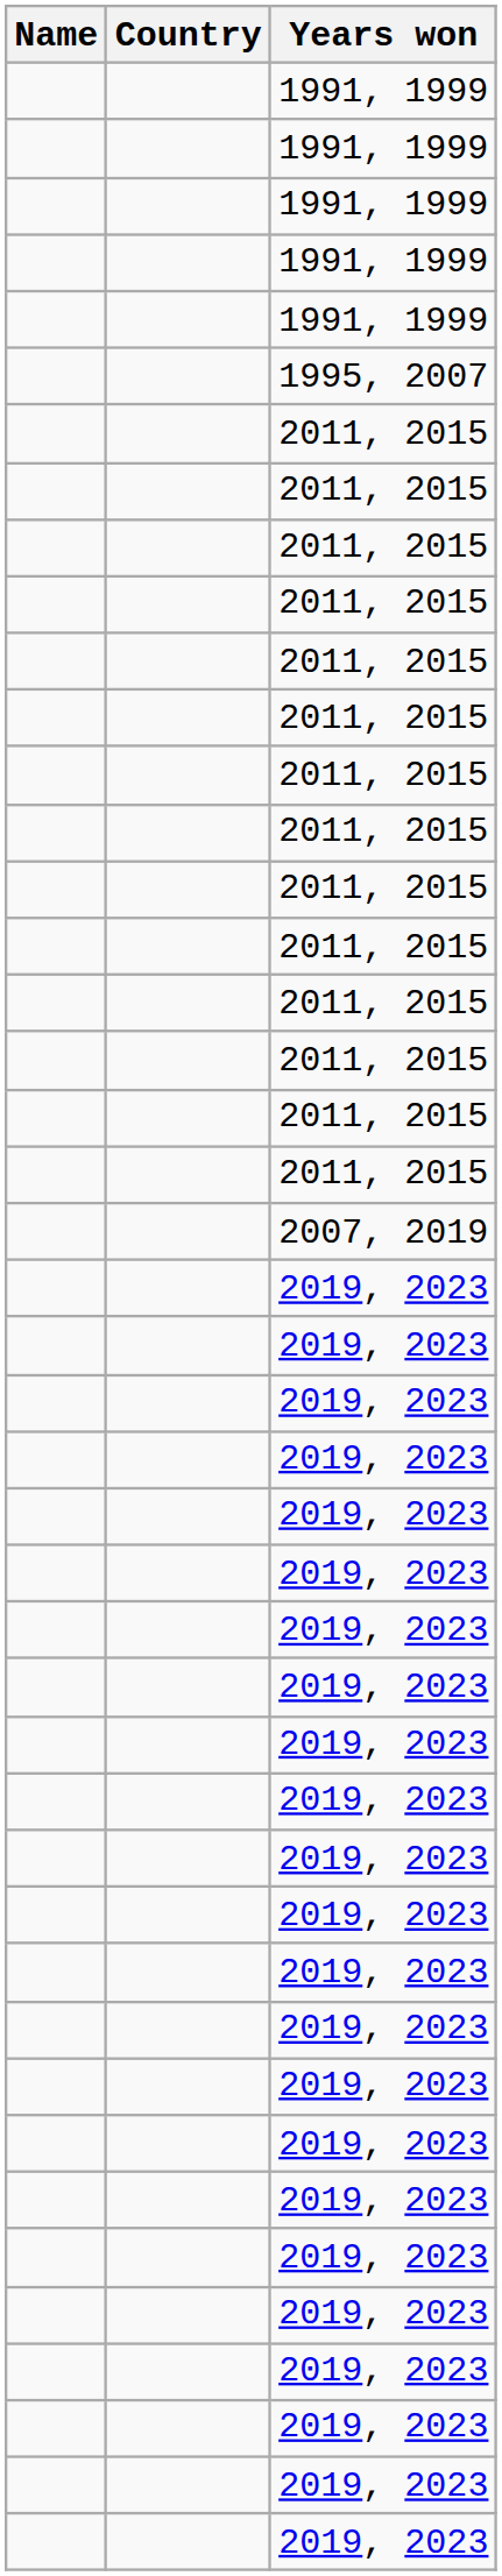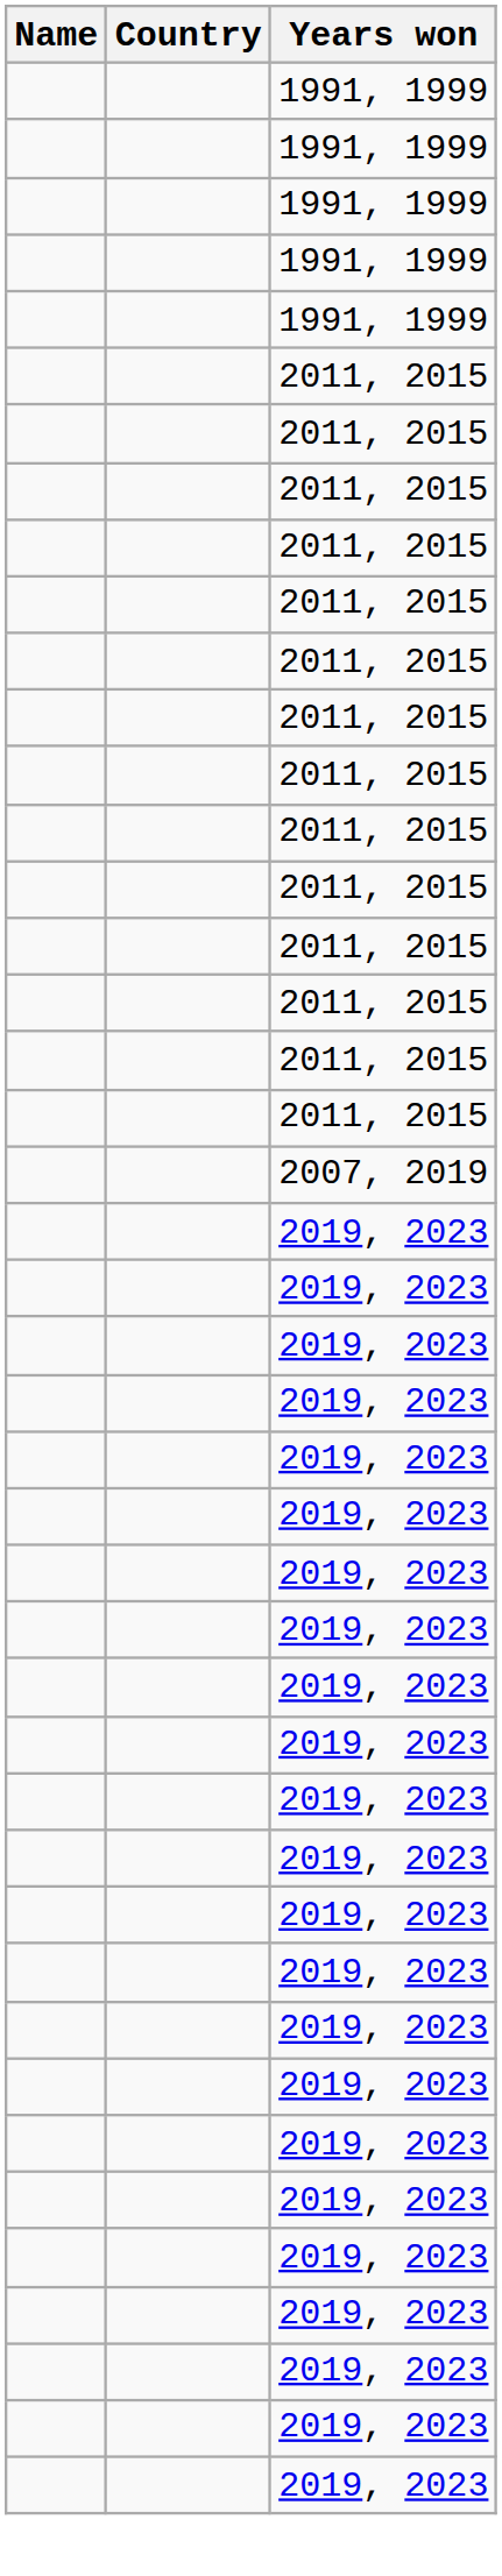 <table class="wikitable sortable">
 <tr>
 <th>Name</th>
 <th>Country</th>
 <th>Years won</th>
 </tr>
 <tr>
 <td></td>
 <td></td>
 <td>1991, 1999</td>
 </tr>
 <tr>
 <td></td>
 <td></td>
 <td>1991, 1999</td>
 </tr>
 <tr>
 <td></td>
 <td></td>
 <td>1991, 1999</td>
 </tr>
 <tr>
 <td></td>
 <td></td>
 <td>1991, 1999</td>
 </tr>
 <tr>
 <td></td>
 <td></td>
 <td>1991, 1999</td>
-</tr>
-<tr>
-<td></td>
-<td></td>
-<td>1995, 2007</td>
 </tr>
 <tr>
 <td></td>
 <td></td>
 <td>2011, 2015</td>
 </tr>
 <tr>
 <td></td>
 <td></td>
 <td>2011, 2015</td>
 </tr>
 <tr>
 <td><em></em></td>
 <td></td>
 <td>2011, 2015</td>
 </tr>
 <tr>
 <td></td>
 <td></td>
 <td>2011, 2015</td>
 </tr>
 <tr>
 <td></td>
 <td></td>
 <td>2011, 2015</td>
 </tr>
 <tr>
 <td></td>
 <td></td>
 <td>2011, 2015</td>
 </tr>
 <tr>
 <td><em></em></td>
 <td></td>
 <td>2011, 2015</td>
 </tr>
 <tr>
 <td></td>
 <td></td>
 <td>2011, 2015</td>
 </tr>
 <tr>
 <td></td>
 <td></td>
 <td>2011, 2015</td>
 </tr>
 <tr>
 <td></td>
 <td></td>
 <td>2011, 2015</td>
 </tr>
 <tr>
 <td></td>
 <td></td>
 <td>2011, 2015</td>
 </tr>
 <tr>
 <td><em></em></td>
 <td></td>
 <td>2011, 2015</td>
 </tr>
 <tr>
 <td></td>
 <td></td>
 <td>2011, 2015</td>
 </tr>
 <tr>
 <td></td>
 <td></td>
 <td>2011, 2015</td>
 </tr>
 <tr>
 <td></td>
 <td></td>
 <td>2007, 2019</td>
 </tr>
 <tr>
 <td><strong></strong></td>
 <td></td>
 <td><a href='#'>2019</a>, <a href='#'>2023</a></td>
 </tr>
 <tr>
 <td><strong></strong></td>
 <td></td>
 <td><a href='#'>2019</a>, <a href='#'>2023</a></td>
 </tr>
 <tr>
 <td><strong></strong></td>
 <td></td>
 <td><a href='#'>2019</a>, <a href='#'>2023</a></td>
 </tr>
 <tr>
 <td><strong></strong></td>
 <td></td>
 <td><a href='#'>2019</a>, <a href='#'>2023</a></td>
 </tr>
 <tr>
 <td><strong></strong></td>
 <td></td>
 <td><a href='#'>2019</a>, <a href='#'>2023</a></td>
 </tr>
 <tr>
 <td><strong></strong></td>
 <td></td>
 <td><a href='#'>2019</a>, <a href='#'>2023</a></td>
 </tr>
 <tr>
 <td><strong></strong></td>
 <td></td>
 <td><a href='#'>2019</a>, <a href='#'>2023</a></td>
 </tr>
 <tr>
 <td><strong></strong></td>
 <td></td>
 <td><a href='#'>2019</a>, <a href='#'>2023</a></td>
 </tr>
 <tr>
 <td><strong></strong></td>
 <td></td>
 <td><a href='#'>2019</a>, <a href='#'>2023</a></td>
 </tr>
 <tr>
 <td><strong></strong></td>
 <td></td>
 <td><a href='#'>2019</a>, <a href='#'>2023</a></td>
 </tr>
 <tr>
 <td><strong></strong></td>
 <td></td>
 <td><a href='#'>2019</a>, <a href='#'>2023</a></td>
 </tr>
 <tr>
 <td><strong></strong></td>
 <td></td>
 <td><a href='#'>2019</a>, <a href='#'>2023</a></td>
 </tr>
 <tr>
 <td><strong></strong></td>
 <td></td>
 <td><a href='#'>2019</a>, <a href='#'>2023</a></td>
 </tr>
 <tr>
 <td><strong></strong></td>
 <td></td>
 <td><a href='#'>2019</a>, <a href='#'>2023</a></td>
 </tr>
 <tr>
 <td><strong></strong></td>
 <td></td>
 <td><a href='#'>2019</a>, <a href='#'>2023</a></td>
 </tr>
 <tr>
 <td><strong></strong></td>
 <td></td>
 <td><a href='#'>2019</a>, <a href='#'>2023</a></td>
 </tr>
 <tr>
 <td><strong></strong></td>
 <td></td>
 <td><a href='#'>2019</a>, <a href='#'>2023</a></td>
 </tr>
 <tr>
 <td><strong></strong></td>
 <td></td>
 <td><a href='#'>2019</a>, <a href='#'>2023</a></td>
 </tr>
 <tr>
 <td><strong></strong></td>
 <td></td>
 <td><a href='#'>2019</a>, <a href='#'>2023</a></td>
 </tr>
 <tr>
 <td><strong></strong></td>
 <td></td>
 <td><a href='#'>2019</a>, <a href='#'>2023</a></td>
 </tr>
 <tr>
 <td><strong></strong></td>
 <td></td>
 <td><a href='#'>2019</a>, <a href='#'>2023</a></td>
 </tr>
 <tr>
 <td></td>
 <td></td>
 <td><a href='#'>2019</a>, <a href='#'>2023</a></td>
 </tr>
 <tr>
 <td><strong></strong></td>
 <td></td>
 <td><a href='#'>2019</a>, <a href='#'>2023</a></td>
 </tr>
 </table>
